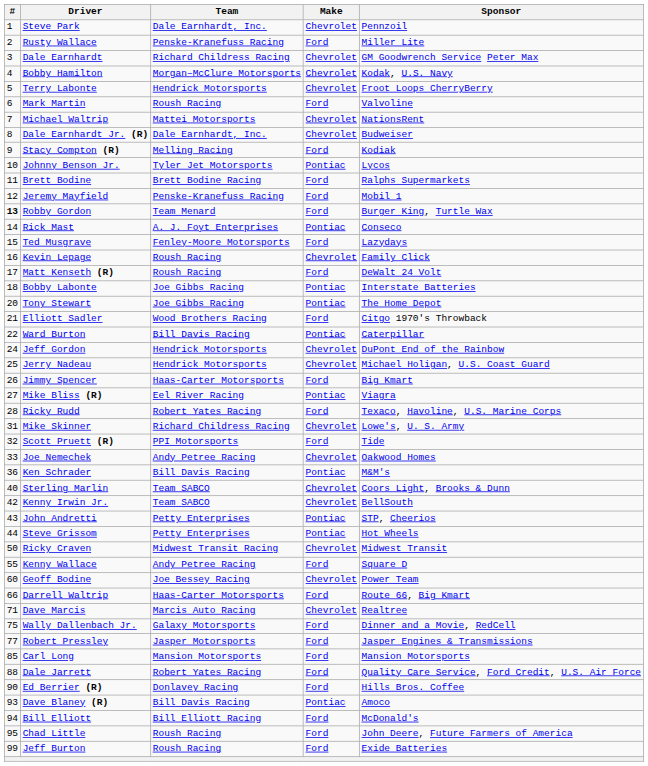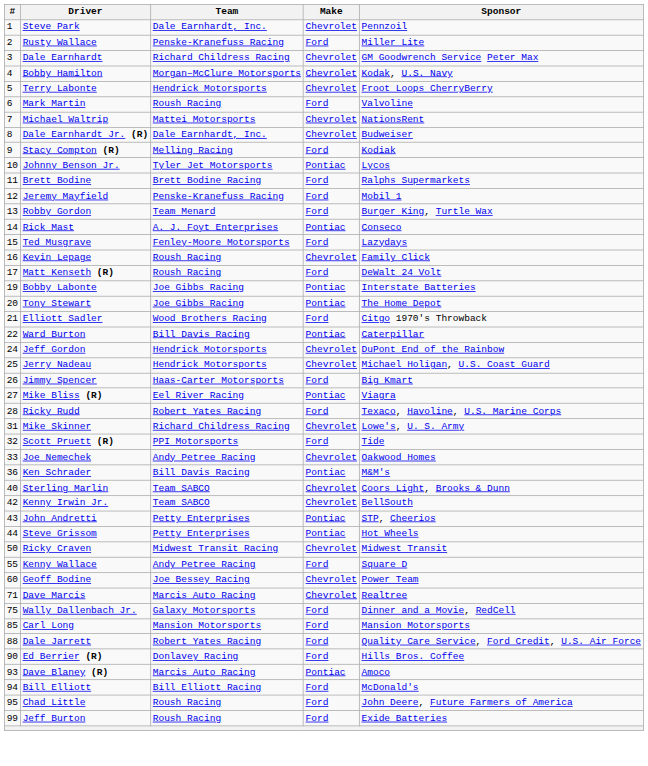 <table class="wikitable" style="font-size:95%">
 <tr>
 <th>#</th>
 <th>Driver</th>
 <th>Team</th>
 <th>Make</th>
 <th>Sponsor</th>
 </tr>
 <tr>
 <td>1</td>
 <td><a href='#'>Steve Park</a></td>
 <td><a href='#'>Dale Earnhardt, Inc.</a></td>
 <td><a href='#'>Chevrolet</a></td>
 <td><a href='#'>Pennzoil</a></td>
 </tr>
 <tr>
 <td>2</td>
 <td><a href='#'>Rusty Wallace</a></td>
 <td><a href='#'>Penske-Kranefuss Racing</a></td>
 <td><a href='#'>Ford</a></td>
 <td><a href='#'>Miller Lite</a></td>
 </tr>
 <tr>
 <td>3</td>
 <td><a href='#'>Dale Earnhardt</a></td>
 <td><a href='#'>Richard Childress Racing</a></td>
 <td><a href='#'>Chevrolet</a></td>
 <td><a href='#'>GM Goodwrench Service</a> <a href='#'>Peter Max</a></td>
 </tr>
 <tr>
 <td>4</td>
 <td><a href='#'>Bobby Hamilton</a></td>
 <td><a href='#'>Morgan–McClure Motorsports</a></td>
 <td><a href='#'>Chevrolet</a></td>
 <td><a href='#'>Kodak</a>, <a href='#'>U.S. Navy</a></td>
 </tr>
 <tr>
 <td>5</td>
 <td><a href='#'>Terry Labonte</a></td>
 <td><a href='#'>Hendrick Motorsports</a></td>
 <td><a href='#'>Chevrolet</a></td>
 <td><a href='#'>Froot Loops CherryBerry</a></td>
 </tr>
 <tr>
 <td>6</td>
 <td><a href='#'>Mark Martin</a></td>
 <td><a href='#'>Roush Racing</a></td>
 <td><a href='#'>Ford</a></td>
 <td><a href='#'>Valvoline</a></td>
 </tr>
 <tr>
 <td>7</td>
 <td><a href='#'>Michael Waltrip</a></td>
 <td><a href='#'>Mattei Motorsports</a></td>
 <td><a href='#'>Chevrolet</a></td>
 <td><a href='#'>NationsRent</a></td>
 </tr>
 <tr>
 <td>8</td>
 <td><a href='#'>Dale Earnhardt Jr.</a> <strong>(R)</strong></td>
 <td><a href='#'>Dale Earnhardt, Inc.</a></td>
 <td><a href='#'>Chevrolet</a></td>
 <td><a href='#'>Budweiser</a></td>
 </tr>
 <tr>
 <td>9</td>
 <td><a href='#'>Stacy Compton</a> <strong>(R)</strong></td>
 <td><a href='#'>Melling Racing</a></td>
 <td><a href='#'>Ford</a></td>
 <td><a href='#'>Kodiak</a></td>
 </tr>
 <tr>
 <td>10</td>
 <td><a href='#'>Johnny Benson Jr.</a></td>
 <td><a href='#'>Tyler Jet Motorsports</a></td>
 <td><a href='#'>Pontiac</a></td>
 <td><a href='#'>Lycos</a></td>
 </tr>
 <tr>
 <td>11</td>
 <td><a href='#'>Brett Bodine</a></td>
 <td><a href='#'>Brett Bodine Racing</a></td>
 <td><a href='#'>Ford</a></td>
 <td><a href='#'>Ralphs Supermarkets</a></td>
 </tr>
 <tr>
 <td>12</td>
 <td><a href='#'>Jeremy Mayfield</a></td>
 <td><a href='#'>Penske-Kranefuss Racing</a></td>
 <td><a href='#'>Ford</a></td>
 <td><a href='#'>Mobil 1</a></td>
 </tr>
 <tr>
-<td><strong>13</strong></td>
+<td>13</td>
 <td><a href='#'>Robby Gordon</a></td>
 <td><a href='#'>Team Menard</a></td>
 <td><a href='#'>Ford</a></td>
 <td><a href='#'>Burger King</a>, <a href='#'>Turtle Wax</a></td>
 </tr>
 <tr>
 <td>14</td>
 <td><a href='#'>Rick Mast</a></td>
 <td><a href='#'>A. J. Foyt Enterprises</a></td>
 <td><a href='#'>Pontiac</a></td>
 <td><a href='#'>Conseco</a></td>
 </tr>
 <tr>
 <td>15</td>
 <td><a href='#'>Ted Musgrave</a></td>
 <td><a href='#'>Fenley-Moore Motorsports</a></td>
 <td><a href='#'>Ford</a></td>
 <td><a href='#'>Lazydays</a></td>
 </tr>
 <tr>
 <td>16</td>
 <td><a href='#'>Kevin Lepage</a></td>
 <td><a href='#'>Roush Racing</a></td>
 <td><a href='#'>Chevrolet</a></td>
 <td><a href='#'>Family Click</a></td>
 </tr>
 <tr>
 <td>17</td>
 <td><a href='#'>Matt Kenseth</a> <strong>(R)</strong></td>
 <td><a href='#'>Roush Racing</a></td>
 <td><a href='#'>Ford</a></td>
 <td><a href='#'>DeWalt 24 Volt</a></td>
 </tr>
 <tr>
-<td>18</td>
+<td>19</td>
 <td><a href='#'>Bobby Labonte</a></td>
 <td><a href='#'>Joe Gibbs Racing</a></td>
 <td><a href='#'>Pontiac</a></td>
 <td><a href='#'>Interstate Batteries</a></td>
 </tr>
 <tr>
 <td>20</td>
 <td><a href='#'>Tony Stewart</a></td>
 <td><a href='#'>Joe Gibbs Racing</a></td>
 <td><a href='#'>Pontiac</a></td>
 <td><a href='#'>The Home Depot</a></td>
 </tr>
 <tr>
 <td>21</td>
 <td><a href='#'>Elliott Sadler</a></td>
 <td><a href='#'>Wood Brothers Racing</a></td>
 <td><a href='#'>Ford</a></td>
 <td><a href='#'>Citgo</a> 1970's Throwback</td>
 </tr>
 <tr>
 <td>22</td>
 <td><a href='#'>Ward Burton</a></td>
 <td><a href='#'>Bill Davis Racing</a></td>
 <td><a href='#'>Pontiac</a></td>
 <td><a href='#'>Caterpillar</a></td>
 </tr>
 <tr>
 <td>24</td>
 <td><a href='#'>Jeff Gordon</a></td>
 <td><a href='#'>Hendrick Motorsports</a></td>
 <td><a href='#'>Chevrolet</a></td>
 <td><a href='#'>DuPont End of the Rainbow</a></td>
 </tr>
 <tr>
 <td>25</td>
 <td><a href='#'>Jerry Nadeau</a></td>
 <td><a href='#'>Hendrick Motorsports</a></td>
 <td><a href='#'>Chevrolet</a></td>
 <td><a href='#'>Michael Holigan</a>, <a href='#'>U.S. Coast Guard</a></td>
 </tr>
 <tr>
 <td>26</td>
 <td><a href='#'>Jimmy Spencer</a></td>
 <td><a href='#'>Haas-Carter Motorsports</a></td>
 <td><a href='#'>Ford</a></td>
 <td><a href='#'>Big Kmart</a></td>
 </tr>
 <tr>
 <td>27</td>
 <td><a href='#'>Mike Bliss</a> <strong>(R)</strong></td>
 <td><a href='#'>Eel River Racing</a></td>
 <td><a href='#'>Pontiac</a></td>
 <td><a href='#'>Viagra</a></td>
 </tr>
 <tr>
 <td>28</td>
 <td><a href='#'>Ricky Rudd</a></td>
 <td><a href='#'>Robert Yates Racing</a></td>
 <td><a href='#'>Ford</a></td>
 <td><a href='#'>Texaco</a>, <a href='#'>Havoline</a>, <a href='#'>U.S. Marine Corps</a></td>
 </tr>
 <tr>
 <td>31</td>
 <td><a href='#'>Mike Skinner</a></td>
 <td><a href='#'>Richard Childress Racing</a></td>
 <td><a href='#'>Chevrolet</a></td>
 <td><a href='#'>Lowe's</a>, <a href='#'>U. S. Army</a></td>
 </tr>
 <tr>
 <td>32</td>
 <td><a href='#'>Scott Pruett</a> <strong>(R)</strong></td>
 <td><a href='#'>PPI Motorsports</a></td>
 <td><a href='#'>Ford</a></td>
 <td><a href='#'>Tide</a></td>
 </tr>
 <tr>
 <td>33</td>
 <td><a href='#'>Joe Nemechek</a></td>
 <td><a href='#'>Andy Petree Racing</a></td>
 <td><a href='#'>Chevrolet</a></td>
 <td><a href='#'>Oakwood Homes</a></td>
 </tr>
 <tr>
 <td>36</td>
 <td><a href='#'>Ken Schrader</a></td>
 <td><a href='#'>Bill Davis Racing</a></td>
 <td><a href='#'>Pontiac</a></td>
 <td><a href='#'>M&M's</a></td>
 </tr>
 <tr>
 <td>40</td>
 <td><a href='#'>Sterling Marlin</a></td>
 <td><a href='#'>Team SABCO</a></td>
 <td><a href='#'>Chevrolet</a></td>
 <td><a href='#'>Coors Light</a>, <a href='#'>Brooks & Dunn</a></td>
 </tr>
 <tr>
 <td>42</td>
 <td><a href='#'>Kenny Irwin Jr.</a></td>
 <td><a href='#'>Team SABCO</a></td>
 <td><a href='#'>Chevrolet</a></td>
 <td><a href='#'>BellSouth</a></td>
 </tr>
 <tr>
 <td>43</td>
 <td><a href='#'>John Andretti</a></td>
 <td><a href='#'>Petty Enterprises</a></td>
 <td><a href='#'>Pontiac</a></td>
 <td><a href='#'>STP</a>, <a href='#'>Cheerios</a></td>
 </tr>
 <tr>
 <td>44</td>
 <td><a href='#'>Steve Grissom</a></td>
 <td><a href='#'>Petty Enterprises</a></td>
 <td><a href='#'>Pontiac</a></td>
 <td><a href='#'>Hot Wheels</a></td>
 </tr>
 <tr>
 <td>50</td>
 <td><a href='#'>Ricky Craven</a></td>
 <td><a href='#'>Midwest Transit Racing</a></td>
 <td><a href='#'>Chevrolet</a></td>
 <td><a href='#'>Midwest Transit</a></td>
 </tr>
 <tr>
 <td>55</td>
 <td><a href='#'>Kenny Wallace</a></td>
 <td><a href='#'>Andy Petree Racing</a></td>
 <td><a href='#'>Ford</a></td>
 <td><a href='#'>Square D</a></td>
 </tr>
 <tr>
 <td>60</td>
 <td><a href='#'>Geoff Bodine</a></td>
 <td><a href='#'>Joe Bessey Racing</a></td>
 <td><a href='#'>Chevrolet</a></td>
 <td><a href='#'>Power Team</a></td>
 </tr>
 <tr>
-<td>66</td>
-<td><a href='#'>Darrell Waltrip</a></td>
-<td><a href='#'>Haas-Carter Motorsports</a></td>
-<td><a href='#'>Ford</a></td>
-<td><a href='#'>Route 66</a>, <a href='#'>Big Kmart</a></td>
-</tr>
-<tr>
 <td>71</td>
 <td><a href='#'>Dave Marcis</a></td>
 <td><a href='#'>Marcis Auto Racing</a></td>
 <td><a href='#'>Chevrolet</a></td>
 <td><a href='#'>Realtree</a></td>
 </tr>
 <tr>
 <td>75</td>
 <td><a href='#'>Wally Dallenbach Jr.</a></td>
 <td><a href='#'>Galaxy Motorsports</a></td>
 <td><a href='#'>Ford</a></td>
 <td><a href='#'>Dinner and a Movie</a>, <a href='#'>RedCell</a></td>
-</tr>
-<tr>
-<td>77</td>
-<td><a href='#'>Robert Pressley</a></td>
-<td><a href='#'>Jasper Motorsports</a></td>
-<td><a href='#'>Ford</a></td>
-<td><a href='#'>Jasper Engines & Transmissions</a></td>
 </tr>
 <tr>
 <td>85</td>
 <td><a href='#'>Carl Long</a></td>
 <td><a href='#'>Mansion Motorsports</a></td>
 <td><a href='#'>Ford</a></td>
 <td><a href='#'>Mansion Motorsports</a></td>
 </tr>
 <tr>
 <td>88</td>
 <td><a href='#'>Dale Jarrett</a></td>
 <td><a href='#'>Robert Yates Racing</a></td>
 <td><a href='#'>Ford</a></td>
 <td><a href='#'>Quality Care Service</a>, <a href='#'>Ford Credit</a>, <a href='#'>U.S. Air Force</a></td>
 </tr>
 <tr>
 <td>90</td>
 <td><a href='#'>Ed Berrier</a> <strong>(R)</strong></td>
 <td><a href='#'>Donlavey Racing</a></td>
 <td><a href='#'>Ford</a></td>
 <td><a href='#'>Hills Bros. Coffee</a></td>
 </tr>
 <tr>
 <td>93</td>
 <td><a href='#'>Dave Blaney</a> <strong>(R)</strong></td>
-<td><a href='#'>Bill Davis Racing</a></td>
+<td><a href='#'>Marcis Auto Racing</a></td>
 <td><a href='#'>Pontiac</a></td>
 <td><a href='#'>Amoco</a></td>
 </tr>
 <tr>
 <td>94</td>
 <td><a href='#'>Bill Elliott</a></td>
 <td><a href='#'>Bill Elliott Racing</a></td>
 <td><a href='#'>Ford</a></td>
 <td><a href='#'>McDonald's</a></td>
 </tr>
 <tr>
 <td>95</td>
 <td><a href='#'>Chad Little</a></td>
 <td><a href='#'>Roush Racing</a></td>
 <td><a href='#'>Ford</a></td>
 <td><a href='#'>John Deere</a>, <a href='#'>Future Farmers of America</a></td>
 </tr>
 <tr>
 <td>99</td>
 <td><a href='#'>Jeff Burton</a></td>
 <td><a href='#'>Roush Racing</a></td>
 <td><a href='#'>Ford</a></td>
 <td><a href='#'>Exide Batteries</a></td>
 </tr>
 <tr>
 <th colspan="5"></th>
 </tr>
 </table>
